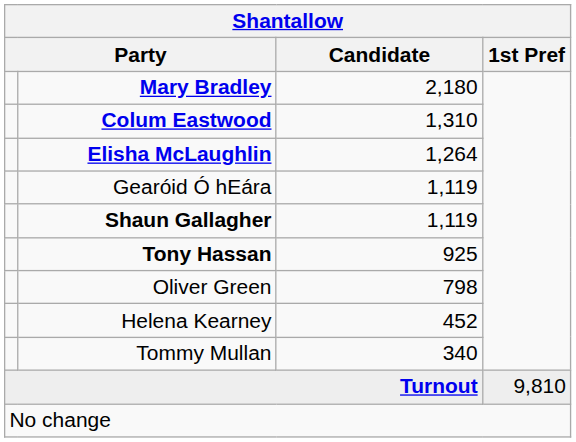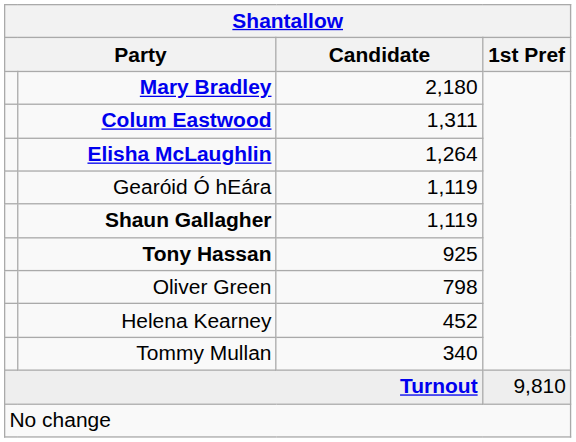 <table class="wikitable">
 <tr>
 <th colspan="4" align="center"><a href='#'>Shantallow</a></th>
 </tr>
 <tr>
 <th colspan="2" align="center" width=200>Party</th>
 <th width=150>Candidate</th>
 <th width=60>1st Pref</th>
 </tr>
 <tr>
 <td></td>
 <td align="right"><strong><a href='#'>Mary Bradley</a></strong></td>
 <td align="right">2,180</td>
 </tr>
 <tr>
 <td></td>
 <td align="right"><strong><a href='#'>Colum Eastwood</a></strong></td>
-<td align="right">1,310</td>
+<td align="right">1,311</td>
 </tr>
 <tr>
 <td></td>
 <td align="right"><strong><a href='#'>Elisha McLaughlin</a></strong></td>
 <td align="right">1,264</td>
 </tr>
 <tr>
 <td></td>
 <td align="right">Gearóid Ó hEára</td>
 <td align="right">1,119</td>
 </tr>
 <tr>
 <td></td>
 <td align="right"><strong>Shaun Gallagher</strong></td>
 <td align="right">1,119</td>
 </tr>
 <tr>
 <td></td>
 <td align="right"><strong>Tony Hassan</strong></td>
 <td align="right">925</td>
 </tr>
 <tr>
 <td></td>
 <td align="right">Oliver Green</td>
 <td align="right">798</td>
 </tr>
 <tr>
 <td></td>
 <td align="right">Helena Kearney</td>
 <td align="right">452</td>
 </tr>
 <tr>
 <td></td>
 <td align="right">Tommy Mullan</td>
 <td align="right">340</td>
 </tr>
 <tr bgcolor="EEEEEE">
 <td colspan=3 align="right"><strong><a href='#'>Turnout</a></strong></td>
 <td align="right">9,810</td>
 </tr>
 <tr>
 <td colspan=4>No change</td>
 </tr>
 </table>
